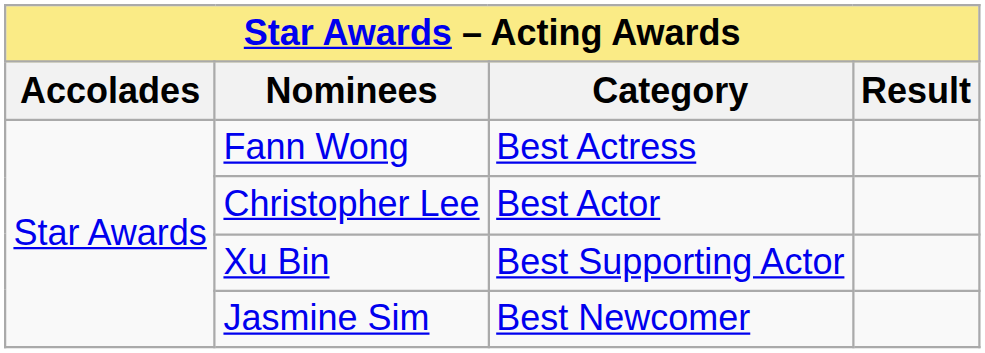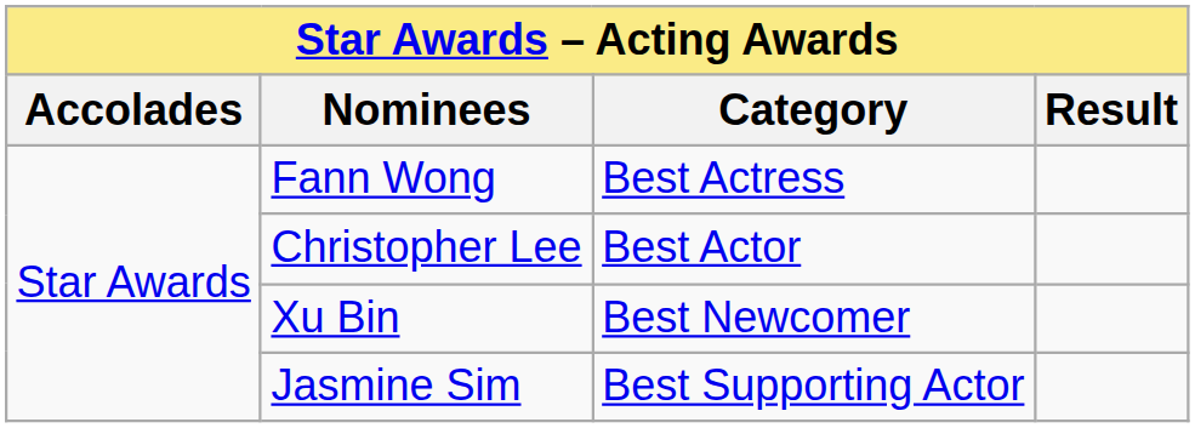 <table class="wikitable sortable">
 <tr>
 <th colspan="4" - style="background:#FAEB86;" align="center"><a href='#'>Star Awards</a> – Acting Awards</th>
 </tr>
 <tr>
 <th>Accolades</th>
 <th>Nominees</th>
 <th>Category</th>
 <th>Result</th>
 </tr>
 <tr>
 <td rowspan="4"><a href='#'>Star Awards</a></td>
 <td><a href='#'>Fann Wong</a></td>
 <td><a href='#'>Best Actress</a></td>
 <td></td>
 </tr>
 <tr>
 <td><a href='#'>Christopher Lee</a></td>
 <td><a href='#'>Best Actor</a></td>
 <td></td>
 </tr>
 <tr>
 <td><a href='#'>Xu Bin</a></td>
-<td><a href='#'>Best Supporting Actor</a></td>
+<td><a href='#'>Best Newcomer</a></td>
 <td></td>
 </tr>
 <tr>
 <td><a href='#'>Jasmine Sim</a></td>
-<td><a href='#'>Best Newcomer</a></td>
+<td><a href='#'>Best Supporting Actor</a></td>
 <td></td>
 </tr>
 </table>
